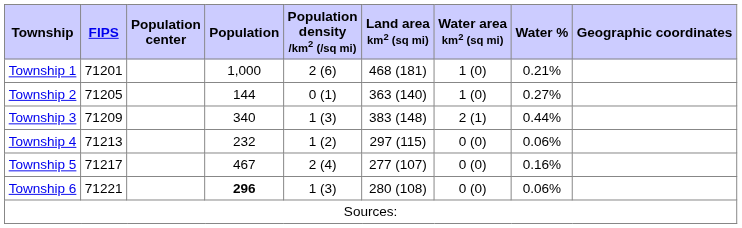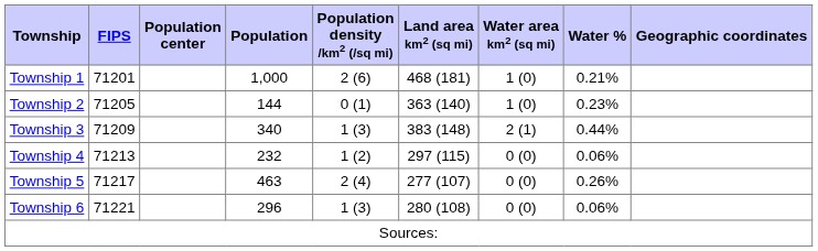 <table class="toccolours" border=1 cellspacing=0 cellpadding=4 style="text-align:center; border-collapse:collapse; font-size:90%;">
 <tr style="background:#ccccff">
 <th>Township</th>
 <th><a href='#'>FIPS</a></th>
 <th>Population<br>center</th>
 <th>Population</th>
 <th>Population<br>density<br><small>/km<sup>2</sup> (/sq mi)</small></th>
 <th>Land area<br><small>km<sup>2</sup> (sq mi)</small></th>
 <th>Water area<br><small>km<sup>2</sup> (sq mi)</small></th>
 <th>Water %</th>
 <th>Geographic coordinates</th>
 </tr>
 <tr>
 <td><a href='#'>Township 1</a></td>
 <td>71201</td>
 <td></td>
 <td>1,000</td>
 <td>2 (6)</td>
 <td>468 (181)</td>
 <td>1 (0)</td>
 <td>0.21%</td>
 <td></td>
 </tr>
 <tr>
 <td><a href='#'>Township 2</a></td>
 <td>71205</td>
 <td></td>
 <td>144</td>
 <td>0 (1)</td>
 <td>363 (140)</td>
 <td>1 (0)</td>
-<td>0.27%</td>
+<td>0.23%</td>
 <td></td>
 </tr>
 <tr>
 <td><a href='#'>Township 3</a></td>
 <td>71209</td>
 <td></td>
 <td>340</td>
 <td>1 (3)</td>
 <td>383 (148)</td>
 <td>2 (1)</td>
 <td>0.44%</td>
 <td></td>
 </tr>
 <tr>
 <td><a href='#'>Township 4</a></td>
 <td>71213</td>
 <td></td>
 <td>232</td>
 <td>1 (2)</td>
 <td>297 (115)</td>
 <td>0 (0)</td>
 <td>0.06%</td>
 <td></td>
 </tr>
 <tr>
 <td><a href='#'>Township 5</a></td>
 <td>71217</td>
 <td></td>
-<td>467</td>
+<td>463</td>
 <td>2 (4)</td>
 <td>277 (107)</td>
 <td>0 (0)</td>
-<td>0.16%</td>
+<td>0.26%</td>
 <td></td>
 </tr>
 <tr>
 <td><a href='#'>Township 6</a></td>
 <td>71221</td>
 <td></td>
-<td><strong>296</strong></td>
+<td>296</td>
 <td>1 (3)</td>
 <td>280 (108)</td>
 <td>0 (0)</td>
 <td>0.06%</td>
 <td></td>
 </tr>
 <tr>
 <td colspan=9>Sources: </td>
 </tr>
 </table>
